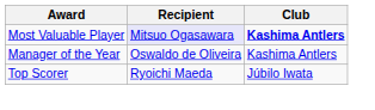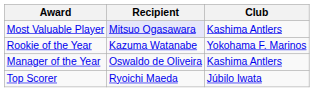 <table class="wikitable">
 <tr>
 <th>Award</th>
 <th>Recipient</th>
 <th>Club</th>
 </tr>
 <tr>
 <td><a href='#'>Most Valuable Player</a></td>
 <td style="background: lavender;"> <a href='#'>Mitsuo Ogasawara</a></td>
-<td><strong><a href='#'>Kashima Antlers</a></strong></td>
+<td><a href='#'>Kashima Antlers</a></td>
+</tr>
+<tr>
+<td><a href='#'>Rookie of the Year</a></td>
+<td> <a href='#'>Kazuma Watanabe</a></td>
+<td><a href='#'>Yokohama F. Marinos</a></td>
 </tr>
 <tr>
 <td><a href='#'>Manager of the Year</a></td>
 <td> <a href='#'>Oswaldo de Oliveira</a></td>
 <td><a href='#'>Kashima Antlers</a></td>
 </tr>
 <tr>
 <td><a href='#'>Top Scorer</a></td>
 <td> <a href='#'>Ryoichi Maeda</a></td>
 <td><a href='#'>Júbilo Iwata</a></td>
 </tr>
 </table>
